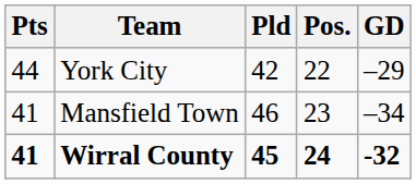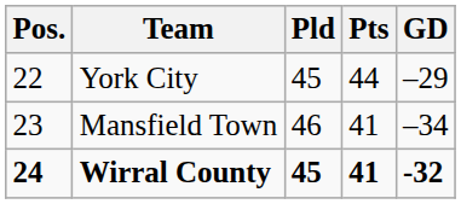 <table class="wikitable">
 <tr>
-<th>Pts</th>
+<th>Pos.</th>
 <th>Team</th>
 <th>Pld</th>
-<th>Pos.</th>
+<th>Pts</th>
 <th>GD</th>
 </tr>
 <tr>
+<td>22</td>
+<td>York City</td>
+<td>45</td>
 <td>44</td>
-<td>York City</td>
-<td>42</td>
-<td>22</td>
 <td>–29</td>
 </tr>
 <tr>
-<td>41</td>
+<td>23</td>
 <td>Mansfield Town</td>
 <td>46</td>
-<td>23</td>
+<td>41</td>
 <td>–34</td>
 </tr>
 <tr>
-<td><strong>41</strong></td>
+<td><strong>24</strong></td>
 <td><strong>Wirral County</strong></td>
 <td><strong>45</strong></td>
-<td><strong>24</strong></td>
+<td><strong>41</strong></td>
 <td><strong>-32</strong></td>
 </tr>
 </table>
